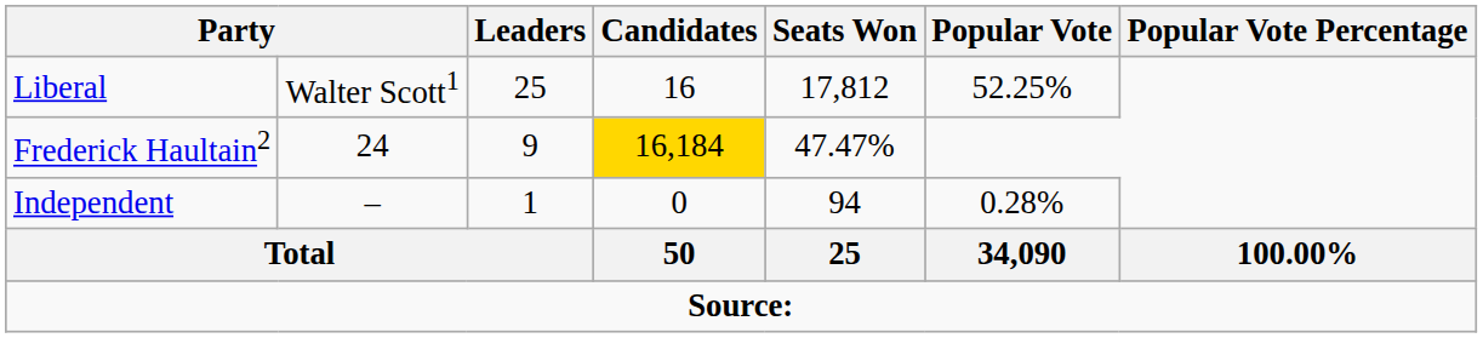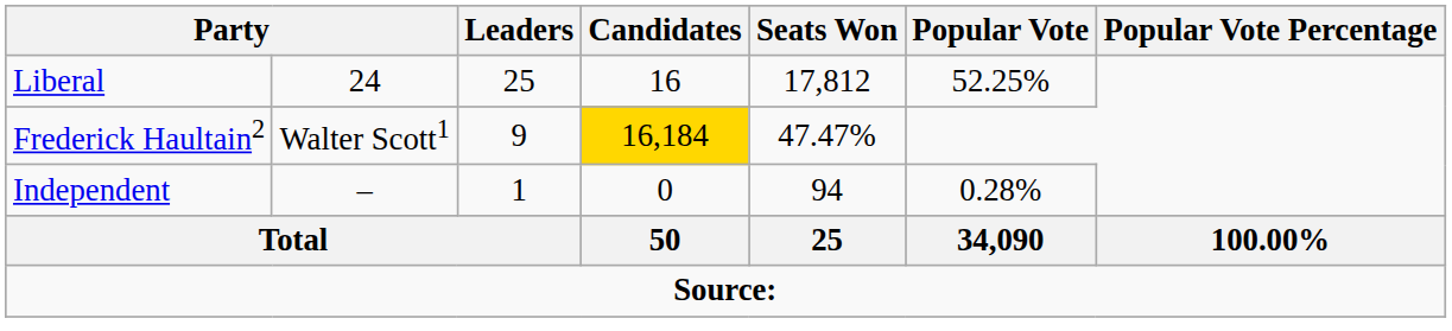 <table class="wikitable">
 <tr>
 <th colspan="2">Party</th>
 <th>Leaders</th>
 <th>Candidates</th>
 <th>Seats Won</th>
 <th>Popular Vote</th>
 <th>Popular Vote Percentage</th>
 </tr>
 <tr>
 <td><a href='#'>Liberal</a></td>
-<td>Walter Scott<sup>1</sup></td>
+<td align=center>24</td>
 <td align=center>25</td>
 <td align=center>16</td>
 <td align=center>17,812</td>
 <td align=center>52.25%</td>
 </tr>
 <tr>
 <td><a href='#'>Frederick Haultain</a><sup>2</sup></td>
-<td align=center>24</td>
+<td>Walter Scott<sup>1</sup></td>
 <td align=center>9</td>
 <td align=center style="background: gold;">16,184</td>
 <td align=center>47.47%</td>
 </tr>
 <tr>
 <td><a href='#'>Independent</a></td>
 <td align=center>–</td>
 <td align=center>1</td>
 <td align=center>0</td>
 <td align=center>94</td>
 <td align=center>0.28%</td>
 </tr>
 <tr>
 <th colspan=3>Total</th>
 <th>50</th>
 <th>25</th>
 <th>34,090</th>
 <th>100.00%</th>
 </tr>
 <tr>
 <td align="center" colspan=7><strong>Source:</strong>  </td>
 </tr>
 </table>
